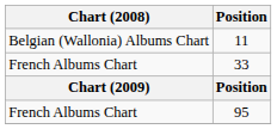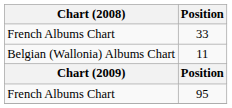 <table class="wikitable sortable">
 <tr>
 <th>Chart (2008)</th>
 <th>Position</th>
 </tr>
 <tr>
+<td>French Albums Chart</td>
+<td align="center">33</td>
+</tr>
+<tr>
 <td>Belgian (Wallonia) Albums Chart</td>
 <td align="center">11</td>
-</tr>
-<tr>
-<td>French Albums Chart</td>
-<td align="center">33</td>
 </tr>
 <tr>
 <th>Chart (2009)</th>
 <th>Position</th>
 </tr>
 <tr>
 <td>French Albums Chart</td>
 <td align="center">95</td>
 </tr>
 <tr>
 </tr>
 </table>
